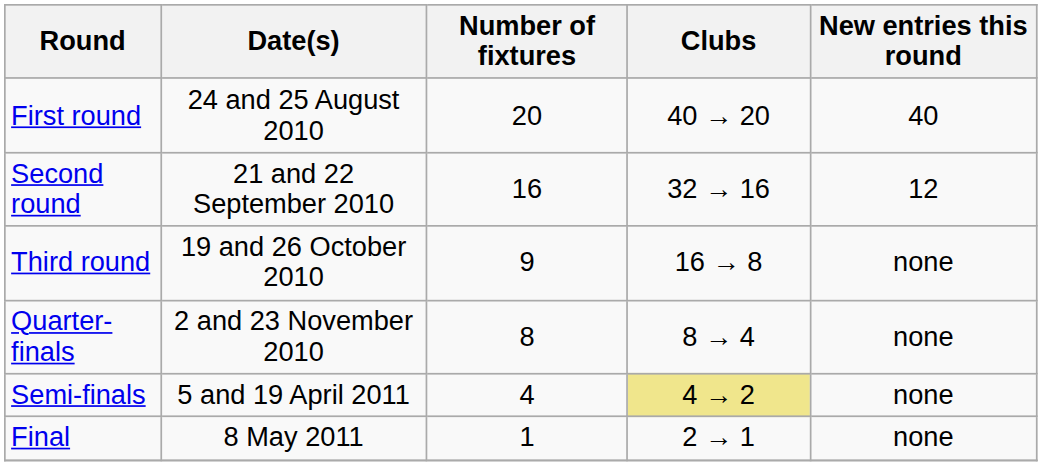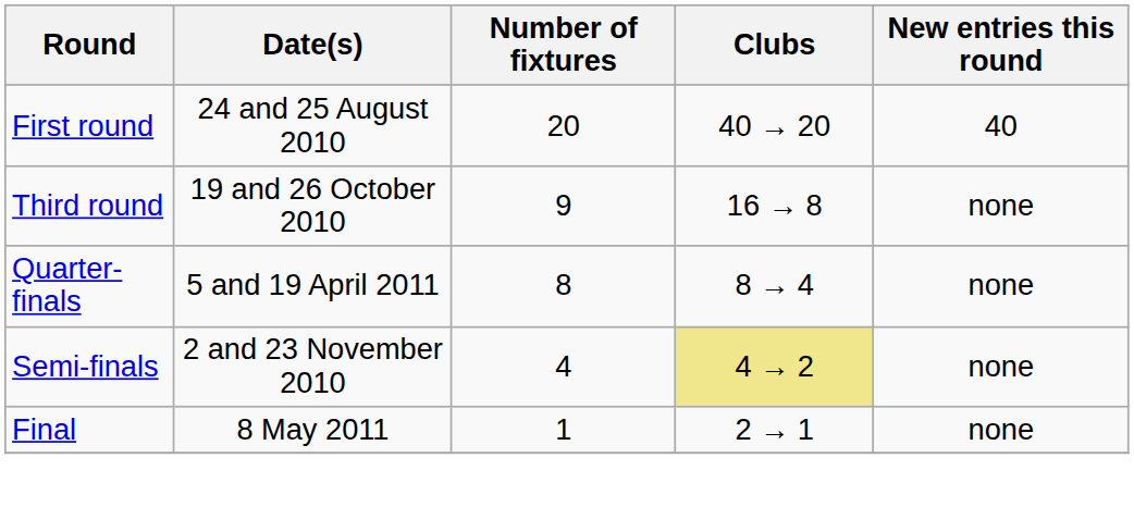 <table class="wikitable" style="text-align:center">
 <tr>
 <th>Round</th>
 <th>Date(s)</th>
 <th>Number of fixtures</th>
 <th width=100>Clubs</th>
 <th>New entries this round</th>
 </tr>
 <tr>
 <td style="text-align:left;"><a href='#'>First round</a></td>
 <td>24 and 25 August 2010</td>
 <td>20</td>
 <td>40 → 20</td>
 <td>40</td>
 </tr>
 <tr>
-<td style="text-align:left;"><a href='#'>Second round</a></td>
-<td>21 and 22 September 2010</td>
-<td>16</td>
-<td>32 → 16</td>
-<td>12</td>
-</tr>
-<tr>
 <td style="text-align:left;"><a href='#'>Third round</a></td>
 <td>19 and 26 October 2010</td>
 <td>9</td>
 <td>16 → 8</td>
 <td>none</td>
 </tr>
 <tr>
 <td style="text-align:left;"><a href='#'>Quarter-finals</a></td>
-<td>2 and 23 November 2010</td>
+<td>5 and 19 April 2011</td>
 <td>8</td>
 <td>8 → 4</td>
 <td>none</td>
 </tr>
 <tr>
 <td style="text-align:left;"><a href='#'>Semi-finals</a></td>
-<td>5 and 19 April 2011</td>
+<td>2 and 23 November 2010</td>
 <td>4</td>
 <td style="background: khaki;">4 → 2</td>
 <td>none</td>
 </tr>
 <tr>
 <td style="text-align:left;"><a href='#'>Final</a></td>
 <td>8 May 2011</td>
 <td>1</td>
 <td>2 → 1</td>
 <td>none</td>
 </tr>
 <tr>
 </tr>
 </table>
